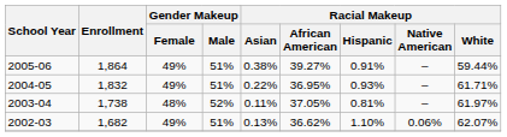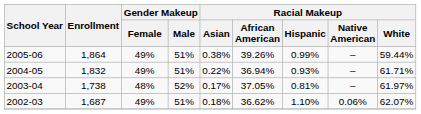 <table class="wikitable" style="font-size: 95%;">
 <tr>
 <th rowspan="2">School Year</th>
 <th rowspan="2">Enrollment</th>
 <th colspan="2">Gender Makeup</th>
 <th colspan="5">Racial Makeup</th>
 </tr>
 <tr>
 <th>Female</th>
 <th>Male</th>
 <th>Asian</th>
 <th>African <br>American</th>
 <th>Hispanic</th>
 <th>Native <br>American</th>
 <th>White</th>
 </tr>
 <tr>
 <td align="left">2005-06</td>
 <td align="center">1,864</td>
 <td align="center">49%</td>
 <td align="center">51%</td>
 <td align="center">0.38%</td>
-<td align="center">39.27%</td>
-<td align="center">0.91%</td>
+<td align="center">39.26%</td>
+<td align="center">0.99%</td>
 <td align="center">–</td>
 <td align="center">59.44%</td>
 </tr>
 <tr>
 <td align="left">2004-05</td>
 <td align="center">1,832</td>
 <td align="center">49%</td>
 <td align="center">51%</td>
 <td align="center">0.22%</td>
-<td align="center">36.95%</td>
+<td align="center">36.94%</td>
 <td align="center">0.93%</td>
 <td align="center">–</td>
 <td align="center">61.71%</td>
 </tr>
 <tr>
 <td align="left">2003-04</td>
 <td align="center">1,738</td>
 <td align="center">48%</td>
 <td align="center">52%</td>
-<td align="center">0.11%</td>
+<td align="center">0.17%</td>
 <td align="center">37.05%</td>
 <td align="center">0.81%</td>
 <td align="center">–</td>
 <td align="center">61.97%</td>
 </tr>
 <tr>
 <td align="left">2002-03</td>
-<td align="center">1,682</td>
+<td align="center">1,687</td>
 <td align="center">49%</td>
 <td align="center">51%</td>
-<td align="center">0.13%</td>
+<td align="center">0.18%</td>
 <td align="center">36.62%</td>
 <td align="center">1.10%</td>
 <td align="center">0.06%</td>
 <td align="center">62.07%</td>
 </tr>
 <tr>
 </tr>
 </table>
